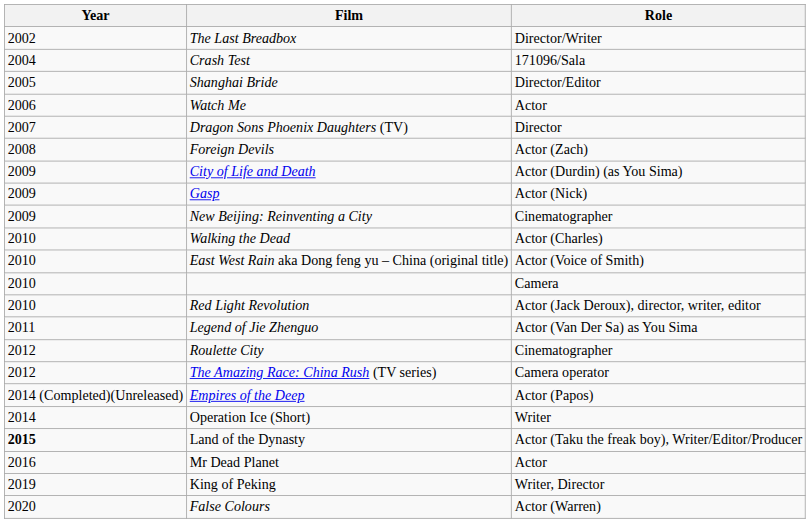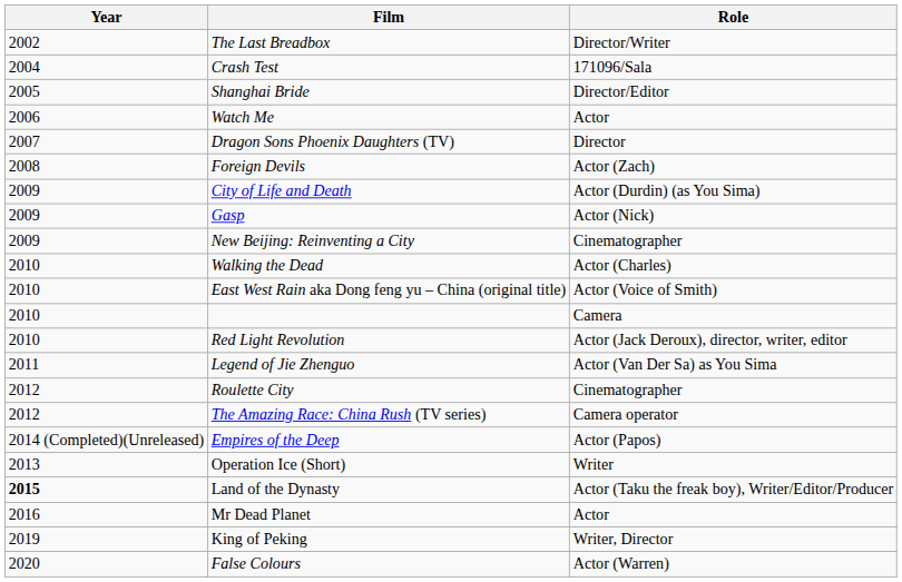 <table class="wikitable sortable">
 <tr>
 <th>Year</th>
 <th>Film</th>
 <th>Role</th>
 </tr>
 <tr>
 <td>2002</td>
 <td><em>The Last Breadbox</em></td>
 <td>Director/Writer</td>
 </tr>
 <tr>
 <td>2004</td>
 <td><em>Crash Test</em></td>
 <td>171096/Sala</td>
 </tr>
 <tr>
 <td>2005</td>
 <td><em>Shanghai Bride</em></td>
 <td>Director/Editor</td>
 </tr>
 <tr>
 <td>2006</td>
 <td><em>Watch Me</em></td>
 <td>Actor</td>
 </tr>
 <tr>
 <td>2007</td>
 <td><em>Dragon Sons Phoenix Daughters</em> (TV)</td>
 <td>Director</td>
 </tr>
 <tr>
 <td>2008</td>
 <td><em>Foreign Devils</em></td>
 <td>Actor (Zach)</td>
 </tr>
 <tr>
 <td>2009</td>
 <td><em><a href='#'>City of Life and Death</a></em></td>
 <td>Actor (Durdin) (as You Sima)</td>
 </tr>
 <tr>
 <td>2009</td>
 <td><em><a href='#'>Gasp</a></em></td>
 <td>Actor (Nick)</td>
 </tr>
 <tr>
 <td>2009</td>
 <td><em>New Beijing: Reinventing a City</em></td>
 <td>Cinematographer</td>
 </tr>
 <tr>
 <td>2010</td>
 <td><em>Walking the Dead</em></td>
 <td>Actor (Charles)</td>
 </tr>
 <tr>
 <td>2010</td>
 <td><em>East West Rain</em> aka Dong feng yu – China (original title)</td>
 <td>Actor (Voice of Smith)</td>
 </tr>
 <tr>
 <td>2010</td>
 <td><em></em></td>
 <td>Camera</td>
 </tr>
 <tr>
 <td>2010</td>
 <td><em>Red Light Revolution</em></td>
 <td>Actor (Jack Deroux), director, writer, editor</td>
 </tr>
 <tr>
 <td>2011</td>
 <td><em>Legend of Jie Zhenguo</em></td>
 <td>Actor (Van Der Sa) as You Sima</td>
 </tr>
 <tr>
 <td>2012</td>
 <td><em>Roulette City</em></td>
 <td>Cinematographer</td>
 </tr>
 <tr>
 <td>2012</td>
 <td><em><a href='#'>The Amazing Race: China Rush</a></em> (TV series)</td>
 <td>Camera operator</td>
 </tr>
 <tr>
 <td>2014 (Completed)(Unreleased)</td>
 <td><em><a href='#'>Empires of the Deep</a></em></td>
 <td>Actor (Papos)</td>
 </tr>
 <tr>
-<td>2014</td>
+<td>2013</td>
 <td>Operation Ice (Short)</td>
 <td>Writer</td>
 </tr>
 <tr>
 <td><strong>2015</strong></td>
 <td>Land of the Dynasty</td>
 <td>Actor (Taku the freak boy), Writer/Editor/Producer</td>
 </tr>
 <tr>
 <td>2016</td>
 <td>Mr Dead Planet</td>
 <td>Actor</td>
 </tr>
 <tr>
 <td>2019</td>
 <td>King of Peking</td>
 <td>Writer, Director</td>
 </tr>
 <tr>
 <td>2020</td>
 <td><em>False Colours</em></td>
 <td>Actor (Warren)</td>
 </tr>
 </table>
